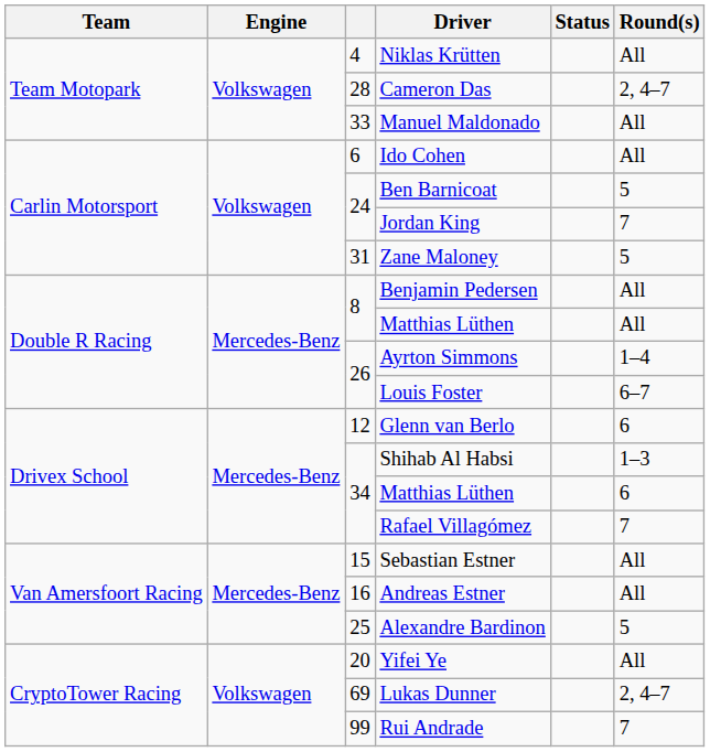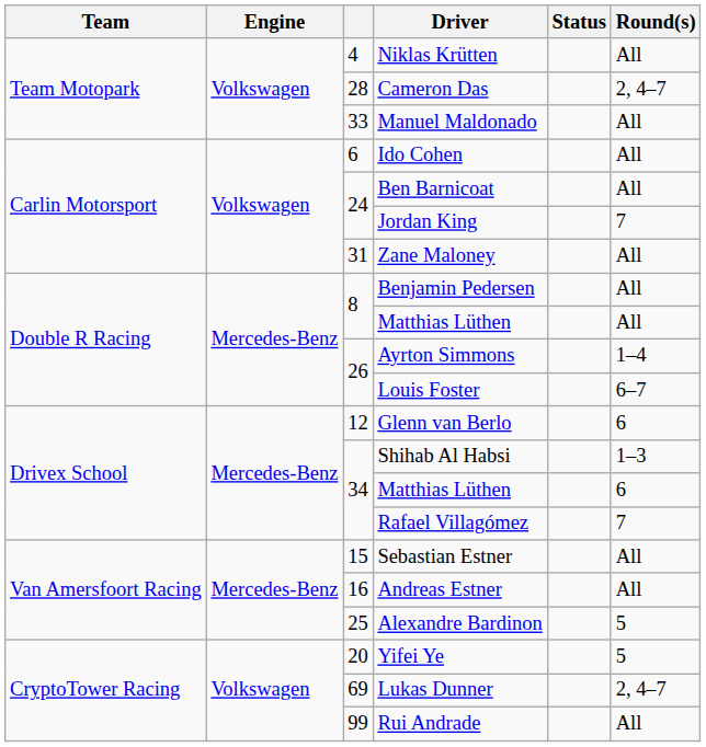 <table class="wikitable" style="font-size: 85%;">
 <tr>
 <th>Team</th>
 <th>Engine</th>
 <th></th>
 <th>Driver</th>
 <th>Status</th>
 <th>Round(s)</th>
 </tr>
 <tr>
 <td rowspan=3> <a href='#'>Team Motopark</a></td>
 <td rowspan=3><a href='#'>Volkswagen</a></td>
 <td>4</td>
 <td> <a href='#'>Niklas Krütten</a></td>
 <td align=center></td>
 <td>All</td>
 </tr>
 <tr>
 <td>28</td>
 <td> <a href='#'>Cameron Das</a></td>
 <td></td>
 <td>2, 4–7</td>
 </tr>
 <tr>
 <td>33</td>
 <td> <a href='#'>Manuel Maldonado</a></td>
 <td></td>
 <td>All</td>
 </tr>
 <tr>
 <td rowspan="4"> <a href='#'>Carlin Motorsport</a></td>
 <td rowspan="4"><a href='#'>Volkswagen</a></td>
 <td>6</td>
 <td> <a href='#'>Ido Cohen</a></td>
 <td></td>
 <td>All</td>
 </tr>
 <tr>
 <td rowspan=2>24</td>
 <td> <a href='#'>Ben Barnicoat</a></td>
 <td></td>
-<td>5</td>
+<td>All</td>
 </tr>
 <tr>
 <td> <a href='#'>Jordan King</a></td>
 <td align=center></td>
 <td>7</td>
 </tr>
 <tr>
 <td>31</td>
 <td> <a href='#'>Zane Maloney</a></td>
 <td align="center"></td>
-<td>5</td>
+<td>All</td>
 </tr>
 <tr>
 <td rowspan="4"> <a href='#'>Double R Racing</a></td>
 <td rowspan="4"><a href='#'>Mercedes-Benz</a></td>
 <td rowspan="2">8</td>
 <td nowrap> <a href='#'>Benjamin Pedersen</a></td>
 <td></td>
 <td>All</td>
 </tr>
 <tr>
 <td> <a href='#'>Matthias Lüthen</a></td>
 <td align="center"></td>
 <td>All</td>
 </tr>
 <tr>
 <td rowspan="2">26</td>
 <td> <a href='#'>Ayrton Simmons</a></td>
 <td></td>
 <td>1–4</td>
 </tr>
 <tr>
 <td> <a href='#'>Louis Foster</a></td>
 <td></td>
 <td>6–7</td>
 </tr>
 <tr>
 <td rowspan="4"> <a href='#'>Drivex School</a></td>
 <td rowspan="4"><a href='#'>Mercedes-Benz</a></td>
 <td>12</td>
 <td> <a href='#'>Glenn van Berlo</a></td>
 <td align="center"></td>
 <td>6</td>
 </tr>
 <tr>
 <td rowspan="3">34</td>
 <td> Shihab Al Habsi</td>
 <td align=center></td>
 <td>1–3</td>
 </tr>
 <tr>
 <td> <a href='#'>Matthias Lüthen</a></td>
 <td align=center></td>
 <td>6</td>
 </tr>
 <tr>
 <td> <a href='#'>Rafael Villagómez</a></td>
 <td align="center"> </td>
 <td>7</td>
 </tr>
 <tr>
 <td rowspan="3" nowrap> <a href='#'>Van Amersfoort Racing</a></td>
 <td rowspan="3" nowrap><a href='#'>Mercedes-Benz</a></td>
 <td>15</td>
 <td> Sebastian Estner</td>
 <td align="center"></td>
 <td>All</td>
 </tr>
 <tr>
 <td>16</td>
 <td> <a href='#'>Andreas Estner</a></td>
 <td></td>
 <td>All</td>
 </tr>
 <tr>
 <td>25</td>
 <td nowarap> <a href='#'>Alexandre Bardinon</a></td>
 <td></td>
 <td>5</td>
 </tr>
 <tr>
 <td rowspan="3"> <a href='#'>CryptoTower Racing</a></td>
 <td rowspan="3"><a href='#'>Volkswagen</a></td>
 <td>20</td>
 <td> <a href='#'>Yifei Ye</a></td>
 <td></td>
-<td>All</td>
+<td>5</td>
 </tr>
 <tr>
 <td>69</td>
 <td> <a href='#'>Lukas Dunner</a></td>
 <td></td>
 <td>2, 4–7</td>
 </tr>
 <tr>
 <td>99</td>
 <td> <a href='#'>Rui Andrade</a></td>
 <td></td>
-<td>7</td>
+<td>All</td>
 </tr>
 </table>
